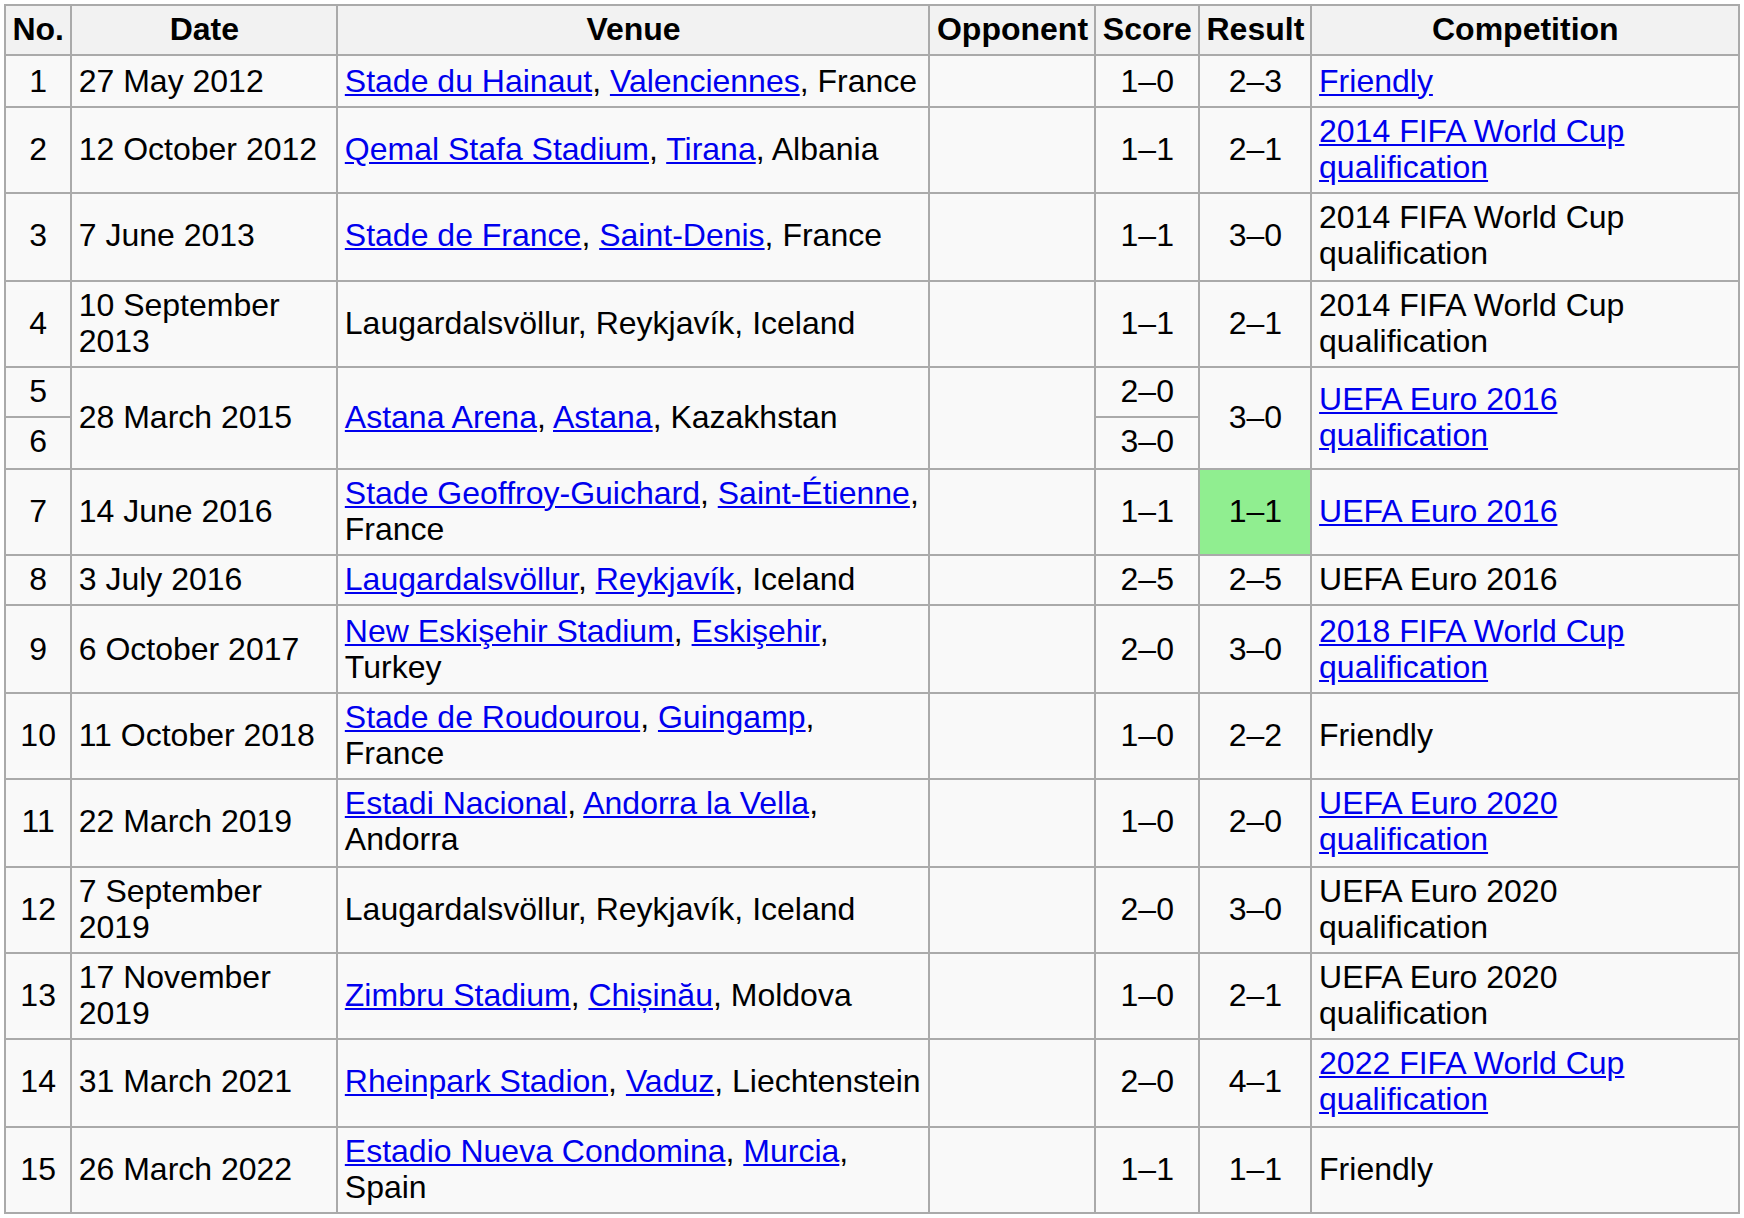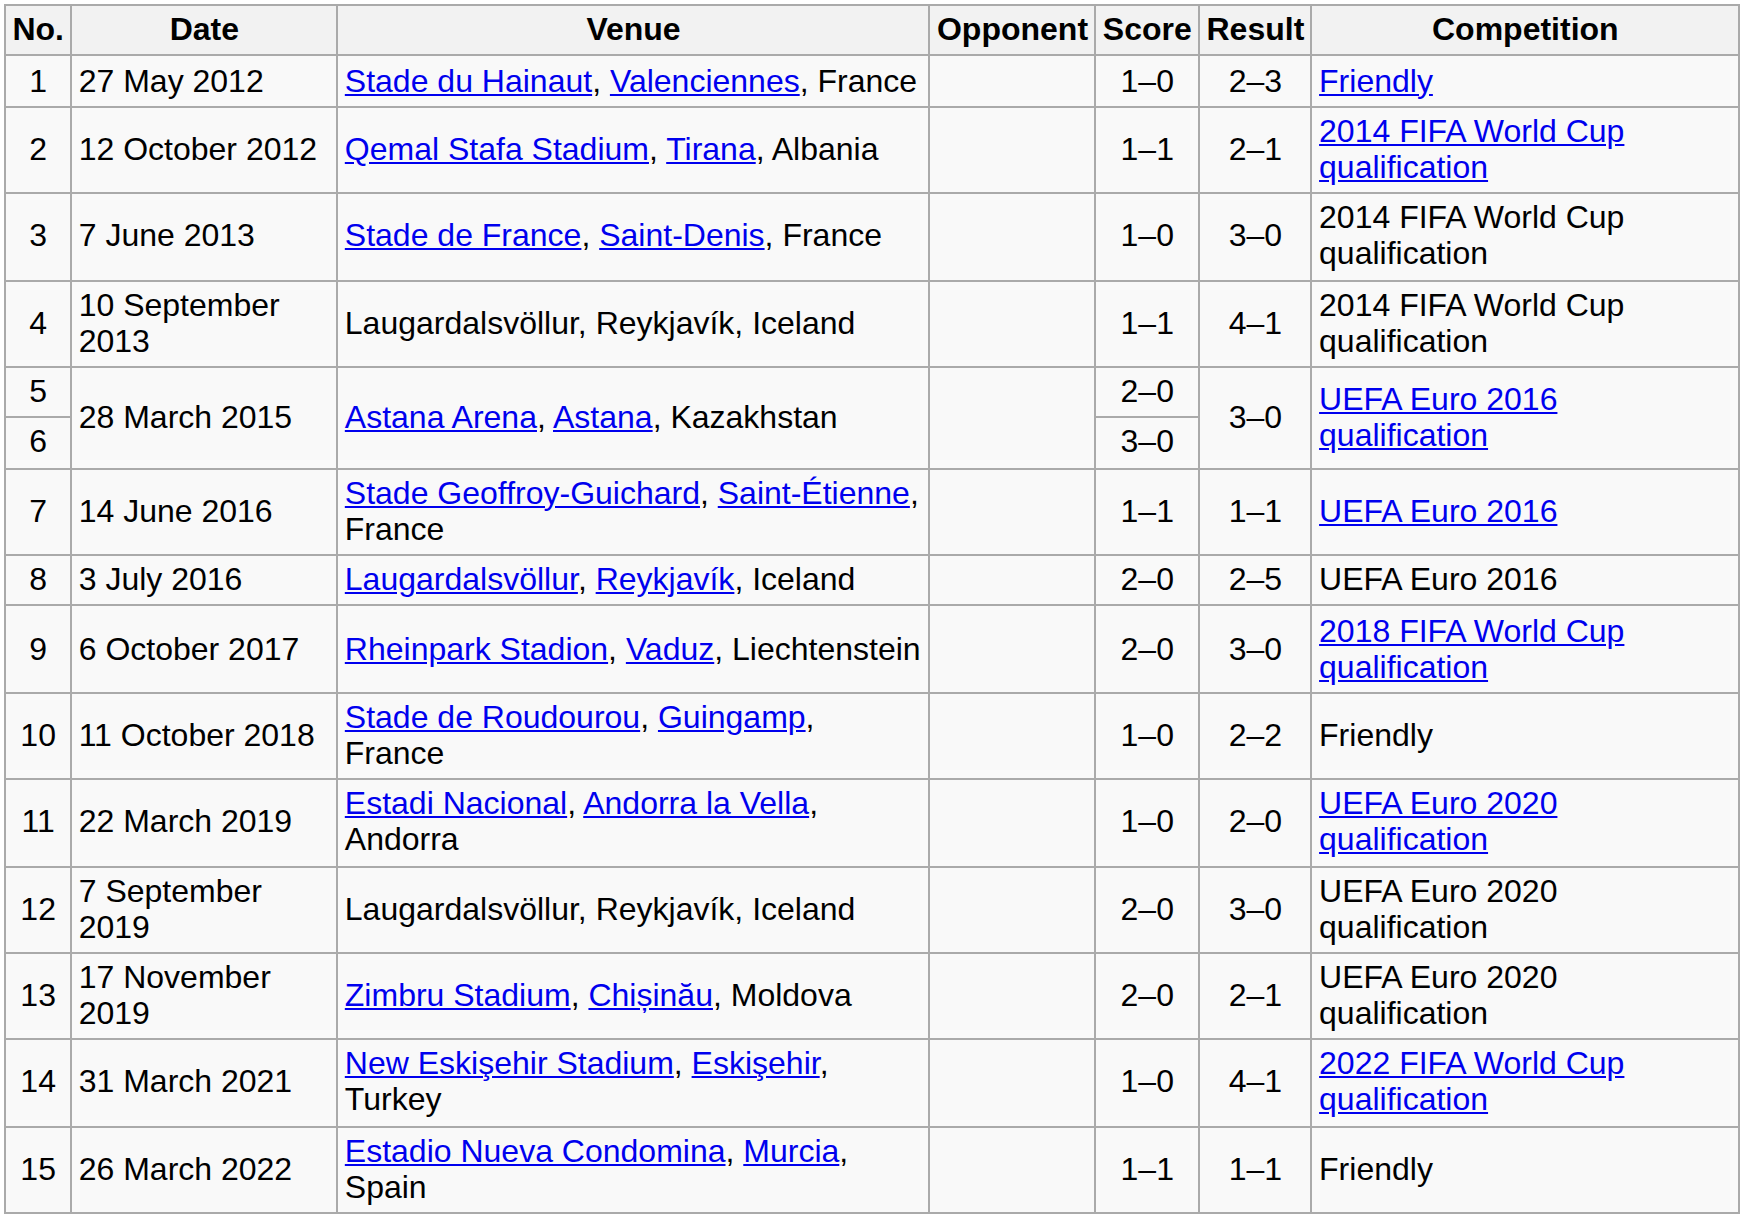 <table class="wikitable sortable">
 <tr>
 <th scope="col">No.</th>
 <th scope="col">Date</th>
 <th scope="col">Venue</th>
 <th scope="col">Opponent</th>
 <th scope="col">Score</th>
 <th scope="col">Result</th>
 <th scope="col">Competition</th>
 </tr>
 <tr>
 <td align="center">1</td>
 <td>27 May 2012</td>
 <td><a href='#'>Stade du Hainaut</a>, <a href='#'>Valenciennes</a>, France</td>
 <td></td>
 <td align="center">1–0</td>
 <td align="center">2–3</td>
 <td><a href='#'>Friendly</a></td>
 </tr>
 <tr>
 <td align="center">2</td>
 <td>12 October 2012</td>
 <td><a href='#'>Qemal Stafa Stadium</a>, <a href='#'>Tirana</a>, Albania</td>
 <td></td>
 <td align="center">1–1</td>
 <td align="center">2–1</td>
 <td><a href='#'>2014 FIFA World Cup qualification</a></td>
 </tr>
 <tr>
 <td align="center">3</td>
 <td>7 June 2013</td>
 <td><a href='#'>Stade de France</a>, <a href='#'>Saint-Denis</a>, France</td>
 <td></td>
-<td align="center">1–1</td>
+<td align="center">1–0</td>
 <td align="center">3–0</td>
 <td>2014 FIFA World Cup qualification</td>
 </tr>
 <tr>
 <td align="center">4</td>
 <td>10 September 2013</td>
 <td>Laugardalsvöllur, Reykjavík, Iceland</td>
 <td></td>
 <td align="center">1–1</td>
-<td align="center">2–1</td>
+<td align="center">4–1</td>
 <td>2014 FIFA World Cup qualification</td>
 </tr>
 <tr>
 <td align="center">5</td>
 <td rowspan="2">28 March 2015</td>
 <td rowspan="2"><a href='#'>Astana Arena</a>, <a href='#'>Astana</a>, Kazakhstan</td>
 <td rowspan="2"></td>
 <td align="center">2–0</td>
 <td rowspan="2" style="text-align:center">3–0</td>
 <td rowspan="2"><a href='#'>UEFA Euro 2016 qualification</a></td>
 </tr>
 <tr>
 <td align="center">6</td>
 <td align="center">3–0</td>
 </tr>
 <tr>
 <td align="center">7</td>
 <td>14 June 2016</td>
 <td><a href='#'>Stade Geoffroy-Guichard</a>, <a href='#'>Saint-Étienne</a>, France</td>
 <td></td>
 <td align="center">1–1</td>
-<td align="center" style="background: lightgreen;">1–1</td>
+<td align="center">1–1</td>
 <td><a href='#'>UEFA Euro 2016</a></td>
 </tr>
 <tr>
 <td align="center">8</td>
 <td>3 July 2016</td>
 <td><a href='#'>Laugardalsvöllur</a>, <a href='#'>Reykjavík</a>, Iceland</td>
 <td></td>
-<td align="center">2–5</td>
+<td align="center">2–0</td>
 <td align="center">2–5</td>
 <td>UEFA Euro 2016</td>
 </tr>
 <tr>
 <td align="center">9</td>
 <td>6 October 2017</td>
-<td><a href='#'>New Eskişehir Stadium</a>, <a href='#'>Eskişehir</a>, Turkey</td>
+<td><a href='#'>Rheinpark Stadion</a>, <a href='#'>Vaduz</a>, Liechtenstein</td>
 <td></td>
 <td align="center">2–0</td>
 <td align="center">3–0</td>
 <td><a href='#'>2018 FIFA World Cup qualification</a></td>
 </tr>
 <tr>
 <td align="center">10</td>
 <td>11 October 2018</td>
 <td><a href='#'>Stade de Roudourou</a>, <a href='#'>Guingamp</a>, France</td>
 <td></td>
 <td align="center">1–0</td>
 <td align="center">2–2</td>
 <td>Friendly</td>
 </tr>
 <tr>
 <td align="center">11</td>
 <td>22 March 2019</td>
 <td><a href='#'>Estadi Nacional</a>, <a href='#'>Andorra la Vella</a>, Andorra</td>
 <td></td>
 <td align="center">1–0</td>
 <td align="center">2–0</td>
 <td><a href='#'>UEFA Euro 2020 qualification</a></td>
 </tr>
 <tr>
 <td align="center">12</td>
 <td>7 September 2019</td>
 <td>Laugardalsvöllur, Reykjavík, Iceland</td>
 <td></td>
 <td align="center">2–0</td>
 <td align="center">3–0</td>
 <td>UEFA Euro 2020 qualification</td>
 </tr>
 <tr>
 <td align="center">13</td>
 <td>17 November 2019</td>
 <td><a href='#'>Zimbru Stadium</a>, <a href='#'>Chișinău</a>, Moldova</td>
 <td></td>
-<td align="center">1–0</td>
+<td align="center">2–0</td>
 <td align="center">2–1</td>
 <td>UEFA Euro 2020 qualification</td>
 </tr>
 <tr>
 <td align="center">14</td>
 <td>31 March 2021</td>
-<td><a href='#'>Rheinpark Stadion</a>, <a href='#'>Vaduz</a>, Liechtenstein</td>
+<td><a href='#'>New Eskişehir Stadium</a>, <a href='#'>Eskişehir</a>, Turkey</td>
 <td></td>
-<td align="center">2–0</td>
+<td align="center">1–0</td>
 <td align="center">4–1</td>
 <td><a href='#'>2022 FIFA World Cup qualification</a></td>
 </tr>
 <tr>
 <td align="center">15</td>
 <td>26 March 2022</td>
 <td><a href='#'>Estadio Nueva Condomina</a>, <a href='#'>Murcia</a>, Spain</td>
 <td></td>
 <td align="center">1–1</td>
 <td align="center">1–1</td>
 <td>Friendly</td>
 </tr>
 </table>
